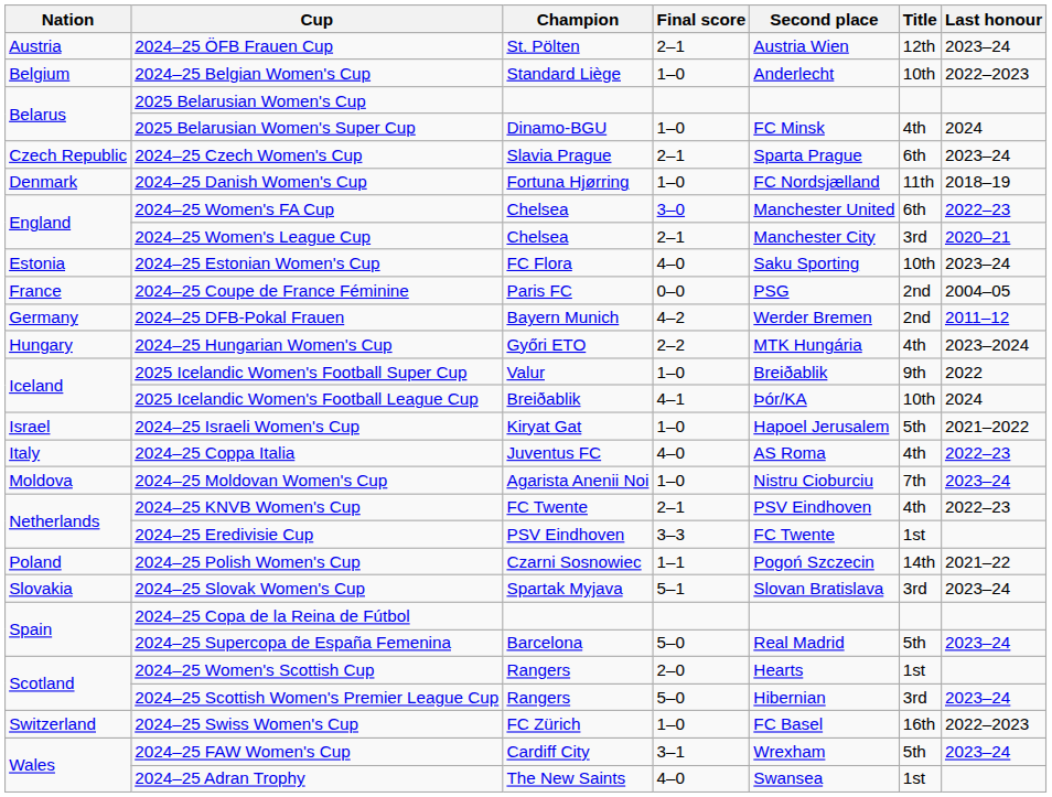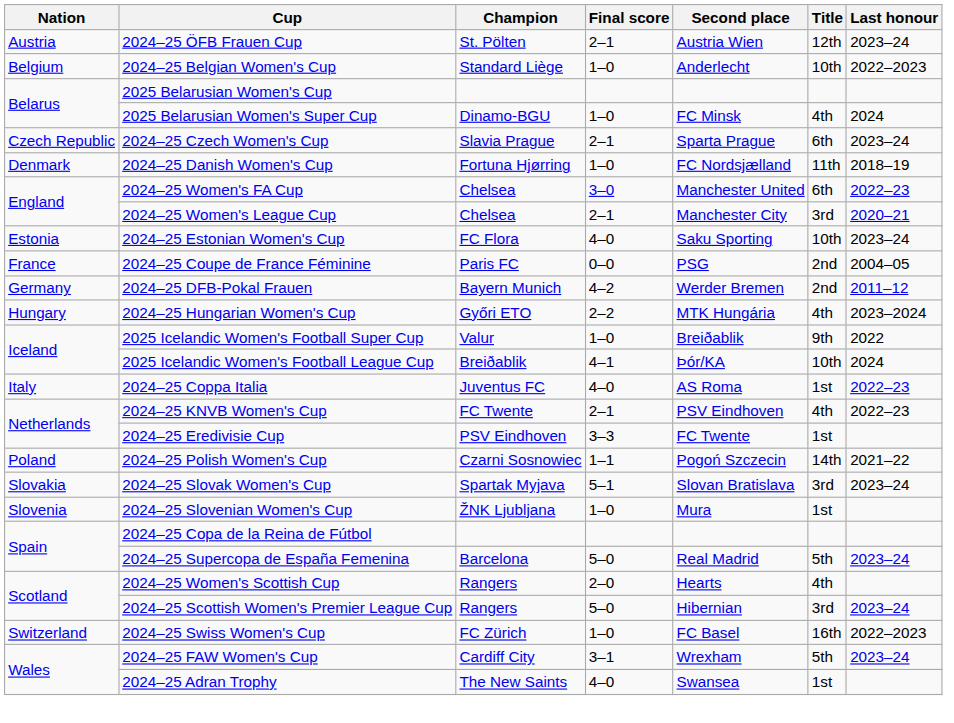 <table class="wikitable" style="font-size:14px">
 <tr>
 <th>Nation</th>
 <th>Cup</th>
 <th>Champion</th>
 <th>Final score</th>
 <th>Second place</th>
 <th data-sort-type="number">Title</th>
 <th>Last honour</th>
 </tr>
 <tr>
 <td align=left rowspan=> <a href='#'>Austria</a></td>
 <td align=left><a href='#'>2024–25 ÖFB Frauen Cup</a></td>
 <td><a href='#'>St. Pölten</a></td>
 <td>2–1</td>
 <td><a href='#'>Austria Wien</a></td>
 <td>12th</td>
 <td>2023–24</td>
 </tr>
 <tr>
 <td align=left rowspan=> <a href='#'>Belgium</a></td>
 <td align=left><a href='#'>2024–25 Belgian Women's Cup</a></td>
 <td><a href='#'>Standard Liège</a></td>
 <td>1–0</td>
 <td><a href='#'>Anderlecht</a></td>
 <td>10th</td>
 <td>2022–2023</td>
 </tr>
 <tr>
 <td align=left rowspan=2> <a href='#'>Belarus</a></td>
 <td align=left><a href='#'>2025 Belarusian Women's Cup</a></td>
 <td></td>
 <td></td>
 <td></td>
 <td></td>
 <td></td>
 </tr>
 <tr>
 <td align=left><a href='#'>2025 Belarusian Women's Super Cup</a></td>
 <td><a href='#'>Dinamo-BGU</a></td>
 <td>1–0</td>
 <td><a href='#'>FC Minsk</a></td>
 <td>4th</td>
 <td>2024</td>
 </tr>
 <tr>
 <td align=left rowspan=> <a href='#'>Czech Republic</a></td>
 <td align=left><a href='#'>2024–25 Czech Women's Cup</a></td>
 <td><a href='#'>Slavia Prague</a></td>
 <td>2–1</td>
 <td><a href='#'>Sparta Prague</a></td>
 <td>6th</td>
 <td>2023–24</td>
 </tr>
 <tr>
 <td align=left rowspan=> <a href='#'>Denmark</a></td>
 <td align=left><a href='#'>2024–25 Danish Women's Cup</a></td>
 <td><a href='#'>Fortuna Hjørring</a></td>
 <td>1–0 </td>
 <td><a href='#'>FC Nordsjælland</a></td>
 <td>11th</td>
 <td>2018–19</td>
 </tr>
 <tr>
 <td align=left rowspan=2> <a href='#'>England</a></td>
 <td align=left><a href='#'>2024–25 Women's FA Cup</a></td>
 <td><a href='#'>Chelsea</a></td>
 <td><a href='#'>3–0</a></td>
 <td><a href='#'>Manchester United</a></td>
 <td>6th</td>
 <td><a href='#'>2022–23</a></td>
 </tr>
 <tr>
 <td align=left><a href='#'>2024–25 Women's League Cup</a></td>
 <td><a href='#'>Chelsea</a></td>
 <td>2–1</td>
 <td><a href='#'>Manchester City</a></td>
 <td>3rd</td>
 <td><a href='#'>2020–21</a></td>
 </tr>
 <tr>
 <td align=left rowspan=> <a href='#'>Estonia</a></td>
 <td align=left><a href='#'>2024–25 Estonian Women's Cup</a></td>
 <td><a href='#'>FC Flora</a></td>
 <td>4–0</td>
 <td><a href='#'>Saku Sporting</a></td>
 <td>10th</td>
 <td>2023–24</td>
 </tr>
 <tr>
 <td align=left rowspan=> <a href='#'>France</a></td>
 <td align=left><a href='#'>2024–25 Coupe de France Féminine</a></td>
 <td><a href='#'>Paris FC</a></td>
 <td>0–0 </td>
 <td><a href='#'>PSG</a></td>
 <td>2nd</td>
 <td>2004–05</td>
 </tr>
 <tr>
 <td align=left rowspan=> <a href='#'>Germany</a></td>
 <td align=left><a href='#'>2024–25 DFB-Pokal Frauen</a></td>
 <td><a href='#'>Bayern Munich</a></td>
 <td>4–2</td>
 <td><a href='#'>Werder Bremen</a></td>
 <td>2nd</td>
 <td><a href='#'>2011–12</a></td>
 </tr>
 <tr>
 <td align=left rowspan=> <a href='#'>Hungary</a></td>
 <td align=left><a href='#'>2024–25 Hungarian Women's Cup</a></td>
 <td><a href='#'>Győri ETO</a></td>
 <td>2–2 </td>
 <td><a href='#'>MTK Hungária</a></td>
 <td>4th</td>
 <td>2023–2024</td>
 </tr>
 <tr>
 <td align=left rowspan=2> <a href='#'>Iceland</a></td>
 <td align=left><a href='#'>2025 Icelandic Women's Football Super Cup</a></td>
 <td><a href='#'>Valur</a></td>
 <td>1–0</td>
 <td><a href='#'>Breiðablik</a></td>
 <td>9th</td>
 <td>2022</td>
 </tr>
 <tr>
 <td align=left><a href='#'>2025 Icelandic Women's Football League Cup</a></td>
 <td><a href='#'>Breiðablik</a></td>
 <td>4–1</td>
 <td><a href='#'>Þór/KA</a></td>
 <td>10th</td>
 <td>2024</td>
 </tr>
 <tr>
-<td align=left rowspan=> <a href='#'>Israel</a></td>
-<td align=left><a href='#'>2024–25 Israeli Women's Cup</a></td>
-<td><a href='#'>Kiryat Gat</a></td>
-<td>1–0</td>
-<td><a href='#'>Hapoel Jerusalem</a></td>
-<td>5th</td>
-<td>2021–2022</td>
-</tr>
-<tr>
 <td align=left rowspan=> <a href='#'>Italy</a></td>
 <td align=left><a href='#'>2024–25 Coppa Italia</a></td>
 <td><a href='#'>Juventus FC</a></td>
 <td>4–0</td>
 <td><a href='#'>AS Roma</a></td>
-<td>4th</td>
+<td>1st</td>
 <td><a href='#'>2022–23</a></td>
-</tr>
-<tr>
-<td align=left rowspan=> <a href='#'>Moldova</a></td>
-<td align=left><a href='#'>2024–25 Moldovan Women's Cup</a></td>
-<td><a href='#'>Agarista Anenii Noi</a></td>
-<td>1–0</td>
-<td><a href='#'>Nistru Cioburciu</a></td>
-<td>7th</td>
-<td><a href='#'>2023–24</a></td>
 </tr>
 <tr>
 <td align=left rowspan=2> <a href='#'>Netherlands</a></td>
 <td align=left><a href='#'>2024–25 KNVB Women's Cup</a></td>
 <td><a href='#'>FC Twente</a></td>
 <td>2–1</td>
 <td><a href='#'>PSV Eindhoven</a></td>
 <td>4th</td>
 <td>2022–23</td>
 </tr>
 <tr>
 <td align=left><a href='#'>2024–25 Eredivisie Cup</a></td>
 <td><a href='#'>PSV Eindhoven</a></td>
 <td>3–3  </td>
 <td><a href='#'>FC Twente</a></td>
 <td>1st</td>
 <td></td>
 </tr>
 <tr>
 <td align=left rowspan=> <a href='#'>Poland</a></td>
 <td align=left><a href='#'>2024–25 Polish Women's Cup</a></td>
 <td><a href='#'>Czarni Sosnowiec</a></td>
 <td>1–1  </td>
 <td><a href='#'>Pogoń Szczecin</a></td>
 <td>14th</td>
 <td>2021–22</td>
 </tr>
 <tr>
 <td align=left rowspan=> <a href='#'>Slovakia</a></td>
 <td align=left><a href='#'>2024–25 Slovak Women's Cup</a></td>
 <td><a href='#'>Spartak Myjava</a></td>
 <td>5–1</td>
 <td><a href='#'>Slovan Bratislava</a></td>
 <td>3rd</td>
 <td>2023–24</td>
 </tr>
 <tr>
+<td align=left rowspan=> <a href='#'>Slovenia</a></td>
+<td align=left><a href='#'>2024–25 Slovenian Women's Cup</a></td>
+<td><a href='#'>ŽNK Ljubljana</a></td>
+<td>1–0</td>
+<td><a href='#'>Mura</a></td>
+<td>1st</td>
+<td></td>
+</tr>
+<tr>
 <td align=left rowspan=2> <a href='#'>Spain</a></td>
 <td align=left><a href='#'>2024–25 Copa de la Reina de Fútbol</a></td>
 <td></td>
 <td></td>
 <td></td>
 <td></td>
 <td></td>
 </tr>
 <tr>
 <td align="left"><a href='#'>2024–25 Supercopa de España Femenina</a></td>
 <td><a href='#'>Barcelona</a></td>
 <td>5–0</td>
 <td><a href='#'>Real Madrid</a></td>
 <td>5th</td>
 <td><a href='#'>2023–24</a></td>
 </tr>
 <tr>
 <td align=left rowspan=2> <a href='#'>Scotland</a></td>
 <td align=left><a href='#'>2024–25 Women's Scottish Cup</a></td>
 <td><a href='#'>Rangers</a></td>
 <td>2–0</td>
 <td><a href='#'>Hearts</a></td>
-<td>1st</td>
+<td>4th</td>
 <td></td>
 </tr>
 <tr>
 <td align=left><a href='#'>2024–25 Scottish Women's Premier League Cup</a></td>
 <td><a href='#'>Rangers</a></td>
 <td>5–0</td>
 <td><a href='#'>Hibernian</a></td>
 <td>3rd</td>
 <td><a href='#'>2023–24</a></td>
 </tr>
 <tr>
 <td align=left rowspan=> <a href='#'>Switzerland</a></td>
 <td align=left><a href='#'>2024–25 Swiss Women's Cup</a></td>
 <td><a href='#'>FC Zürich</a></td>
 <td>1–0</td>
 <td><a href='#'>FC Basel</a></td>
 <td>16th</td>
 <td>2022–2023</td>
 </tr>
 <tr>
 <td align=left rowspan=2> <a href='#'>Wales</a></td>
 <td align=left><a href='#'>2024–25 FAW Women's Cup</a></td>
 <td><a href='#'>Cardiff City</a></td>
 <td>3–1</td>
 <td><a href='#'>Wrexham</a></td>
 <td>5th</td>
 <td><a href='#'>2023–24</a></td>
 </tr>
 <tr>
 <td align=left><a href='#'>2024–25 Adran Trophy</a></td>
 <td><a href='#'>The New Saints</a></td>
 <td>4–0</td>
 <td><a href='#'>Swansea</a></td>
 <td>1st</td>
 <td></td>
 </tr>
 </table>
